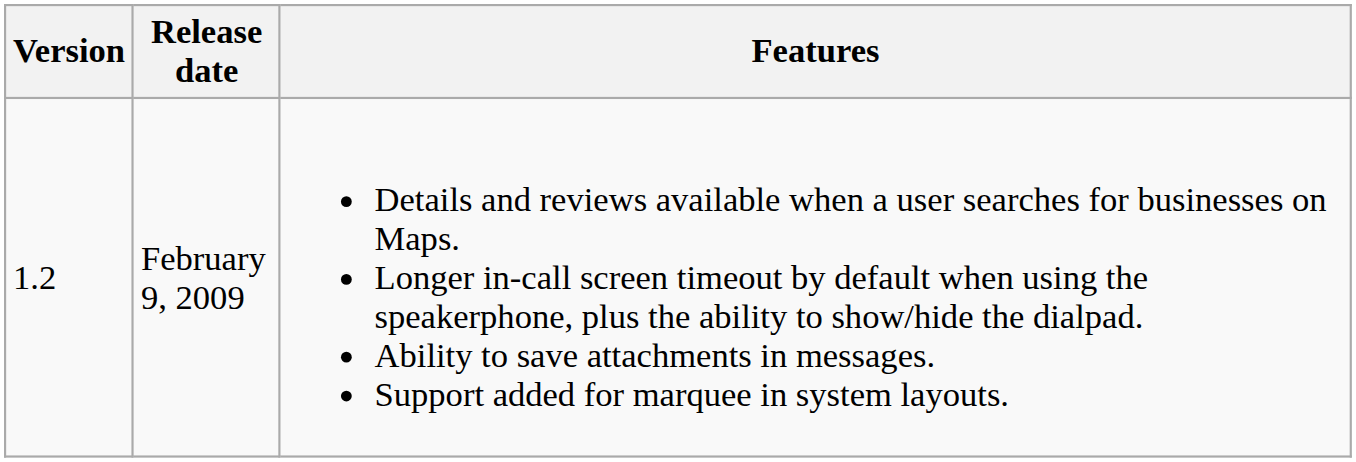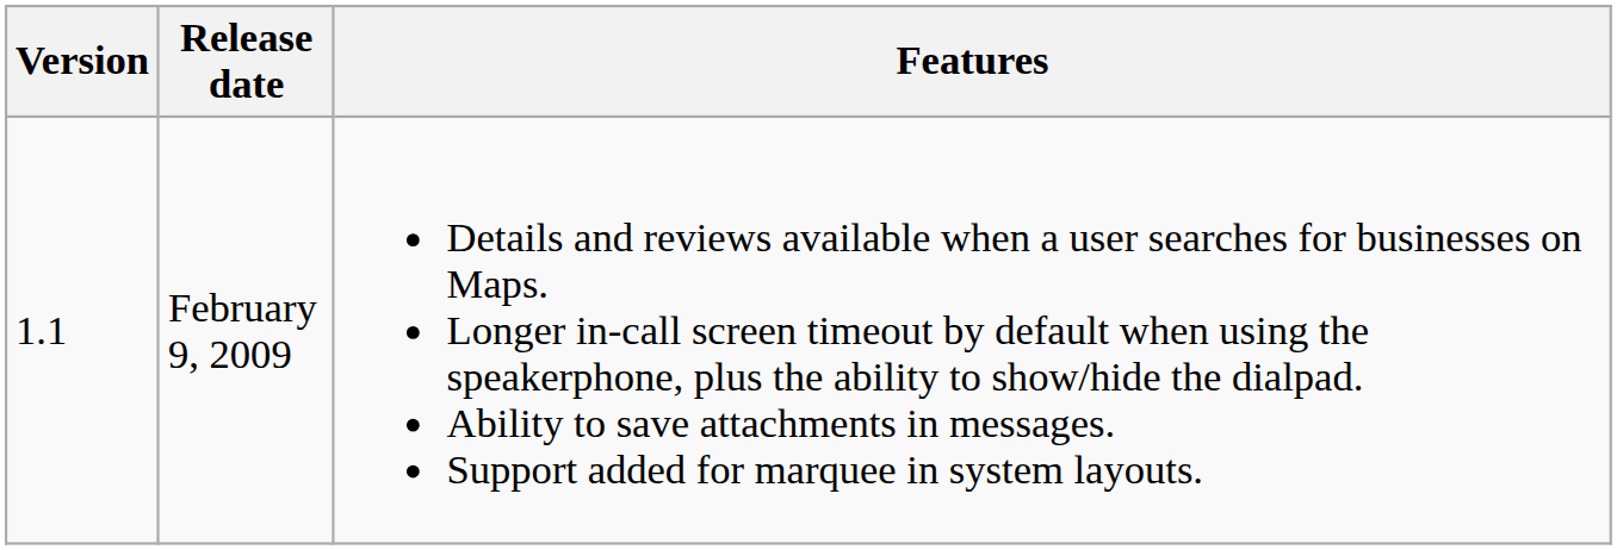 <table class="wikitable" style="width:100%;">
 <tr>
 <th style="width:2%;">Version</th>
 <th style="width:11%;">Release date</th>
 <th style="width:87%;">Features</th>
 </tr>
 <tr>
-<td>1.2</td>
+<td>1.1</td>
 <td>February 9, 2009</td>
 <td><br><ul><li>Details and reviews available when a user searches for businesses on Maps.</li><li>Longer in-call screen timeout by default when using the speakerphone, plus the ability to show/hide the dialpad.</li><li>Ability to save attachments in messages.</li><li>Support added for marquee in system layouts.</li></ul></td>
 </tr>
 </table>
